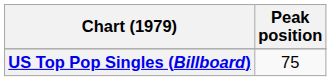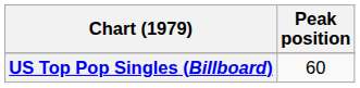 <table class="wikitable sortable plainrowheaders" style="text-align:center">
 <tr>
 <th>Chart (1979)</th>
 <th>Peak<br>position</th>
 </tr>
 <tr>
 </tr>
 <tr>
 <th scope="row"><a href='#'>US Top Pop Singles (<em>Billboard</em>)</a></th>
-<td align="center">75</td>
+<td align="center">60</td>
 </tr>
 </table>
